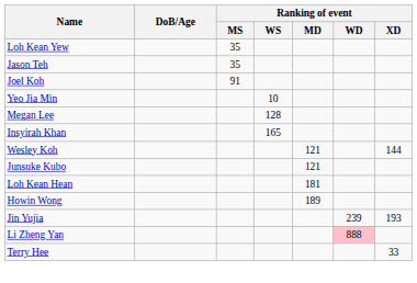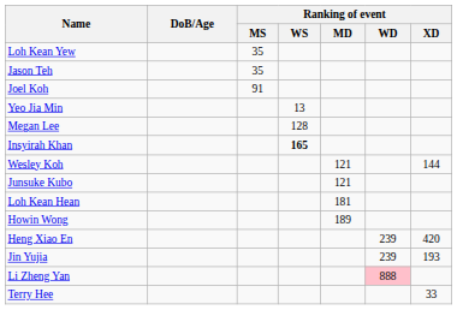 <table class="wikitable" style="width:600px; font-size:95%; text-align:center">
 <tr>
 <th rowspan="2" align="left">Name</th>
 <th rowspan="2" align="left">DoB/Age</th>
 <th colspan="5" align="center">Ranking of event</th>
 </tr>
 <tr>
 <th align="left">MS</th>
 <th align="left">WS</th>
 <th align="left">MD</th>
 <th align="left">WD</th>
 <th align="left">XD</th>
 </tr>
 <tr>
 <td align="left"><a href='#'>Loh Kean Yew</a></td>
 <td align="left"></td>
 <td>35</td>
 <td></td>
 <td></td>
 <td></td>
 <td></td>
 </tr>
 <tr>
 <td align="left"><a href='#'>Jason Teh</a></td>
 <td align="left"></td>
 <td>35</td>
 <td></td>
 <td></td>
 <td></td>
 <td></td>
 </tr>
 <tr>
 <td align="left"><a href='#'>Joel Koh</a></td>
 <td align="left"></td>
 <td>91</td>
 <td></td>
 <td></td>
 <td></td>
 <td></td>
 </tr>
 <tr>
 <td align="left"><a href='#'>Yeo Jia Min</a></td>
 <td align="left"></td>
 <td></td>
-<td>10</td>
+<td>13</td>
 <td></td>
 <td></td>
 <td></td>
 </tr>
 <tr>
 <td align="left"><a href='#'>Megan Lee</a></td>
 <td align="left"></td>
 <td></td>
 <td>128</td>
 <td></td>
 <td></td>
 <td></td>
 </tr>
 <tr>
 <td align="left"><a href='#'>Insyirah Khan</a></td>
 <td align="left"></td>
 <td></td>
-<td>165</td>
+<td><strong>165</strong></td>
 <td></td>
 <td></td>
 <td></td>
 </tr>
 <tr>
 <td align="left"><a href='#'>Wesley Koh</a></td>
 <td align="left"></td>
 <td></td>
 <td></td>
 <td>121</td>
 <td></td>
 <td>144</td>
 </tr>
 <tr>
 <td align="left"><a href='#'>Junsuke Kubo</a></td>
 <td align="left"></td>
 <td></td>
 <td></td>
 <td>121</td>
 <td></td>
 <td></td>
 </tr>
 <tr>
 <td align="left"><a href='#'>Loh Kean Hean</a></td>
 <td align="left"></td>
 <td></td>
 <td></td>
 <td>181</td>
 <td></td>
 <td></td>
 </tr>
 <tr>
 <td align="left"><a href='#'>Howin Wong</a></td>
 <td align="left"></td>
 <td></td>
 <td></td>
 <td>189</td>
 <td></td>
 <td></td>
 </tr>
 <tr>
+<td align="left"><a href='#'>Heng Xiao En</a></td>
+<td align="left"></td>
+<td></td>
+<td></td>
+<td></td>
+<td>239</td>
+<td>420</td>
+</tr>
+<tr>
 <td align="left"><a href='#'>Jin Yujia</a></td>
 <td align="left"></td>
 <td></td>
 <td></td>
 <td></td>
 <td>239</td>
 <td>193</td>
 </tr>
 <tr>
 <td align="left"><a href='#'>Li Zheng Yan</a></td>
 <td align="left"></td>
 <td></td>
 <td></td>
 <td></td>
 <td style="background: pink;">888</td>
 <td></td>
 </tr>
 <tr>
 <td align="left"><a href='#'>Terry Hee</a></td>
 <td align="left"></td>
 <td></td>
 <td></td>
 <td></td>
 <td></td>
 <td>33</td>
 </tr>
 </table>
